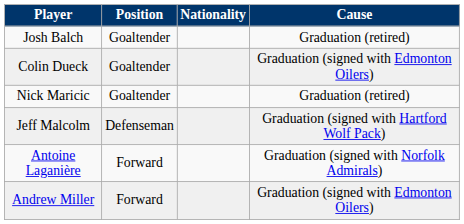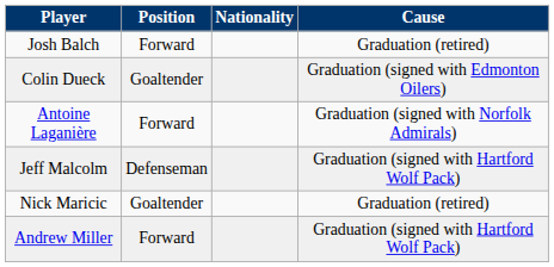 <table class="wikitable" width="60%">
 <tr>
 <th style="color:white; background:#00356B">Player</th>
 <th style="color:white; background:#00356B">Position</th>
 <th style="color:white; background:#00356B">Nationality</th>
 <th style="color:white; background:#00356B">Cause</th>
 </tr>
 <tr align="center" bgcolor="">
 <td>Josh Balch</td>
-<td>Goaltender</td>
+<td>Forward</td>
 <td></td>
 <td>Graduation (retired)</td>
 </tr>
 <tr align="center" bgcolor="f0f0f0">
 <td>Colin Dueck</td>
 <td>Goaltender</td>
 <td></td>
 <td>Graduation (signed with <a href='#'>Edmonton Oilers</a>)</td>
 </tr>
 <tr align="center" bgcolor="">
-<td>Nick Maricic</td>
-<td>Goaltender</td>
+<td><a href='#'>Antoine Laganière</a></td>
+<td>Forward</td>
 <td></td>
-<td>Graduation (retired)</td>
+<td>Graduation (signed with <a href='#'>Norfolk Admirals</a>)</td>
 </tr>
 <tr align="center" bgcolor="f0f0f0">
 <td>Jeff Malcolm</td>
 <td>Defenseman</td>
 <td></td>
 <td>Graduation (signed with <a href='#'>Hartford Wolf Pack</a>)</td>
 </tr>
 <tr align="center" bgcolor="">
-<td><a href='#'>Antoine Laganière</a></td>
-<td>Forward</td>
+<td>Nick Maricic</td>
+<td>Goaltender</td>
 <td></td>
-<td>Graduation (signed with <a href='#'>Norfolk Admirals</a>)</td>
+<td>Graduation (retired)</td>
 </tr>
 <tr align="center" bgcolor="f0f0f0">
 <td><a href='#'>Andrew Miller</a></td>
 <td>Forward</td>
 <td></td>
-<td>Graduation (signed with <a href='#'>Edmonton Oilers</a>)</td>
+<td>Graduation (signed with <a href='#'>Hartford Wolf Pack</a>)</td>
 </tr>
 </table>
